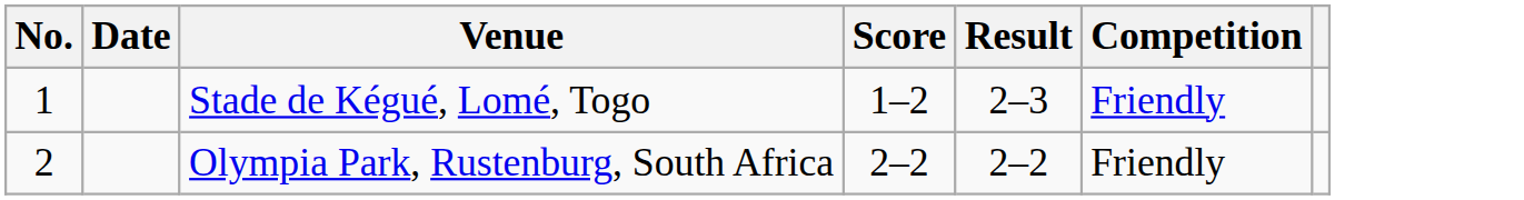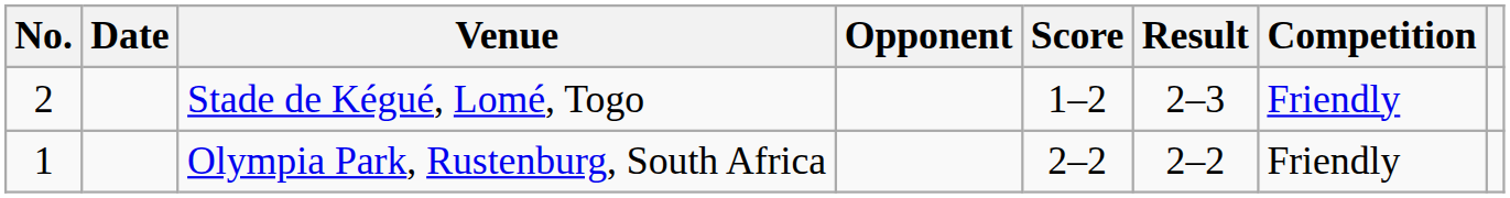 <table class="wikitable sortable">
 <tr>
 <th scope="col">No.</th>
 <th scope="col">Date</th>
 <th scope="col">Venue</th>
+<th scope="col">Opponent</th>
 <th scope="col">Score</th>
 <th scope="col">Result</th>
 <th scope="col">Competition</th>
 <th scope="col" class="unsortable"></th>
 </tr>
 <tr>
-<td style="text-align:center">1</td>
+<td style="text-align:center">2</td>
 <td></td>
 <td><a href='#'>Stade de Kégué</a>, <a href='#'>Lomé</a>, Togo</td>
+<td></td>
 <td style="text-align:center">1–2</td>
 <td style="text-align:center">2–3</td>
 <td><a href='#'>Friendly</a></td>
 <td></td>
 </tr>
 <tr>
-<td style="text-align:center">2</td>
+<td style="text-align:center">1</td>
 <td></td>
 <td><a href='#'>Olympia Park</a>, <a href='#'>Rustenburg</a>, South Africa</td>
+<td></td>
 <td style="text-align:center">2–2</td>
 <td style="text-align:center">2–2</td>
 <td>Friendly</td>
 <td></td>
 </tr>
 </table>
